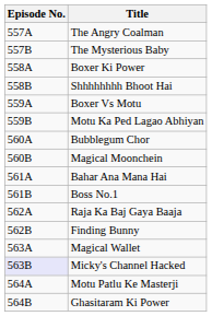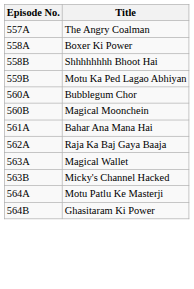 <table class="wikitable">
 <tr>
 <th>Episode No.</th>
 <th>Title</th>
 </tr>
 <tr>
 <td>557A</td>
 <td>The Angry Coalman</td>
 </tr>
 <tr>
-<td>557B</td>
-<td>The Mysterious Baby</td>
-</tr>
-<tr>
 <td>558A</td>
 <td>Boxer Ki Power</td>
 </tr>
 <tr>
 <td>558B</td>
 <td>Shhhhhhhh Bhoot Hai</td>
-</tr>
-<tr>
-<td>559A</td>
-<td>Boxer Vs Motu</td>
 </tr>
 <tr>
 <td>559B</td>
 <td>Motu Ka Ped Lagao Abhiyan</td>
 </tr>
 <tr>
 <td>560A</td>
 <td>Bubblegum Chor</td>
 </tr>
 <tr>
 <td>560B</td>
 <td>Magical Moonchein</td>
 </tr>
 <tr>
 <td>561A</td>
 <td>Bahar Ana Mana Hai</td>
 </tr>
 <tr>
-<td>561B</td>
-<td>Boss No.1</td>
-</tr>
-<tr>
 <td>562A</td>
 <td>Raja Ka Baj Gaya Baaja</td>
-</tr>
-<tr>
-<td>562B</td>
-<td>Finding Bunny</td>
 </tr>
 <tr>
 <td>563A</td>
 <td>Magical Wallet</td>
 </tr>
 <tr>
-<td style="background: lavender;">563B</td>
+<td>563B</td>
 <td>Micky's Channel Hacked</td>
 </tr>
 <tr>
 <td>564A</td>
 <td>Motu Patlu Ke Masterji</td>
 </tr>
 <tr>
 <td>564B</td>
 <td>Ghasitaram Ki Power</td>
 </tr>
 </table>
